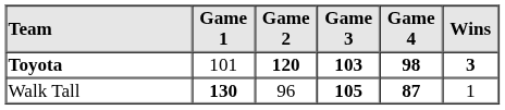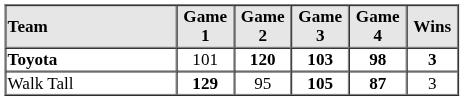 <table border=1 cellspacing=0 width=425 style="margin-left:3em;">
 <tr style="text-align:center; background-color:#e6e6e6;">
 <th align=left width=28%>Team</th>
 <th width=6%>Game 1</th>
 <th width=6%>Game 2</th>
 <th width=6%>Game 3</th>
 <th width=6%>Game 4</th>
 <th width=6%>Wins</th>
 </tr>
 <tr style="text-align:center;">
 <td align=left><strong>Toyota</strong></td>
 <td>101</td>
 <td><strong>120</strong></td>
 <td><strong>103</strong></td>
 <td><strong>98</strong></td>
 <td><strong>3</strong></td>
 </tr>
 <tr style="text-align:center;">
 <td align=left>Walk Tall</td>
-<td><strong>130</strong></td>
-<td>96</td>
+<td><strong>129</strong></td>
+<td>95</td>
 <td><strong>105</strong></td>
 <td><strong>87</strong></td>
-<td>1</td>
+<td>3</td>
 </tr>
 <tr style="text-align:center;">
 </tr>
 </table>
